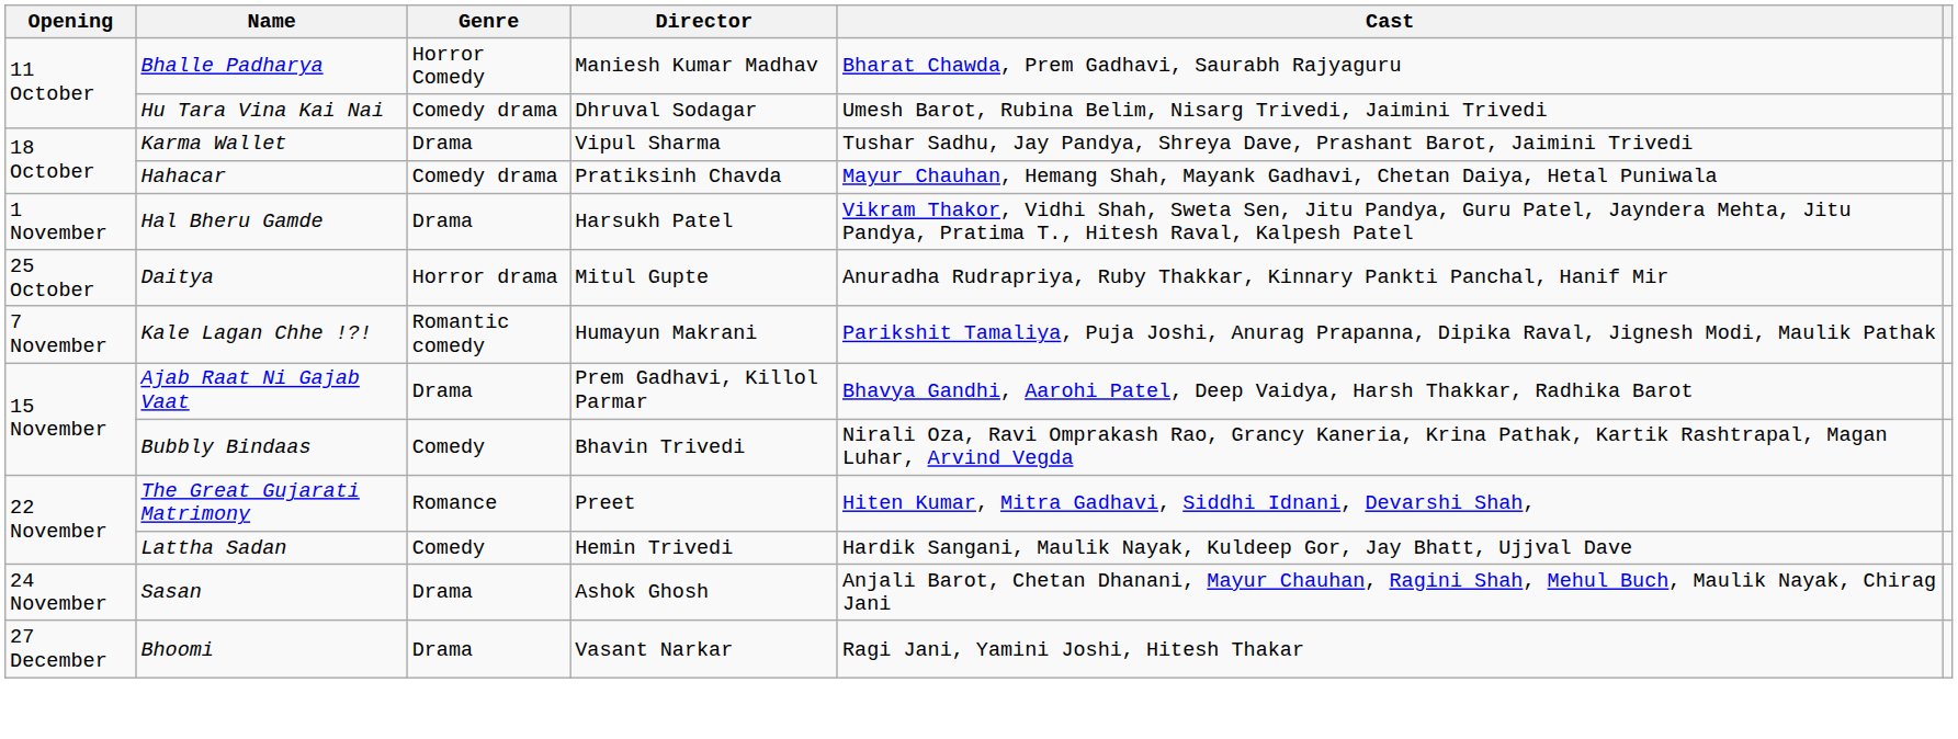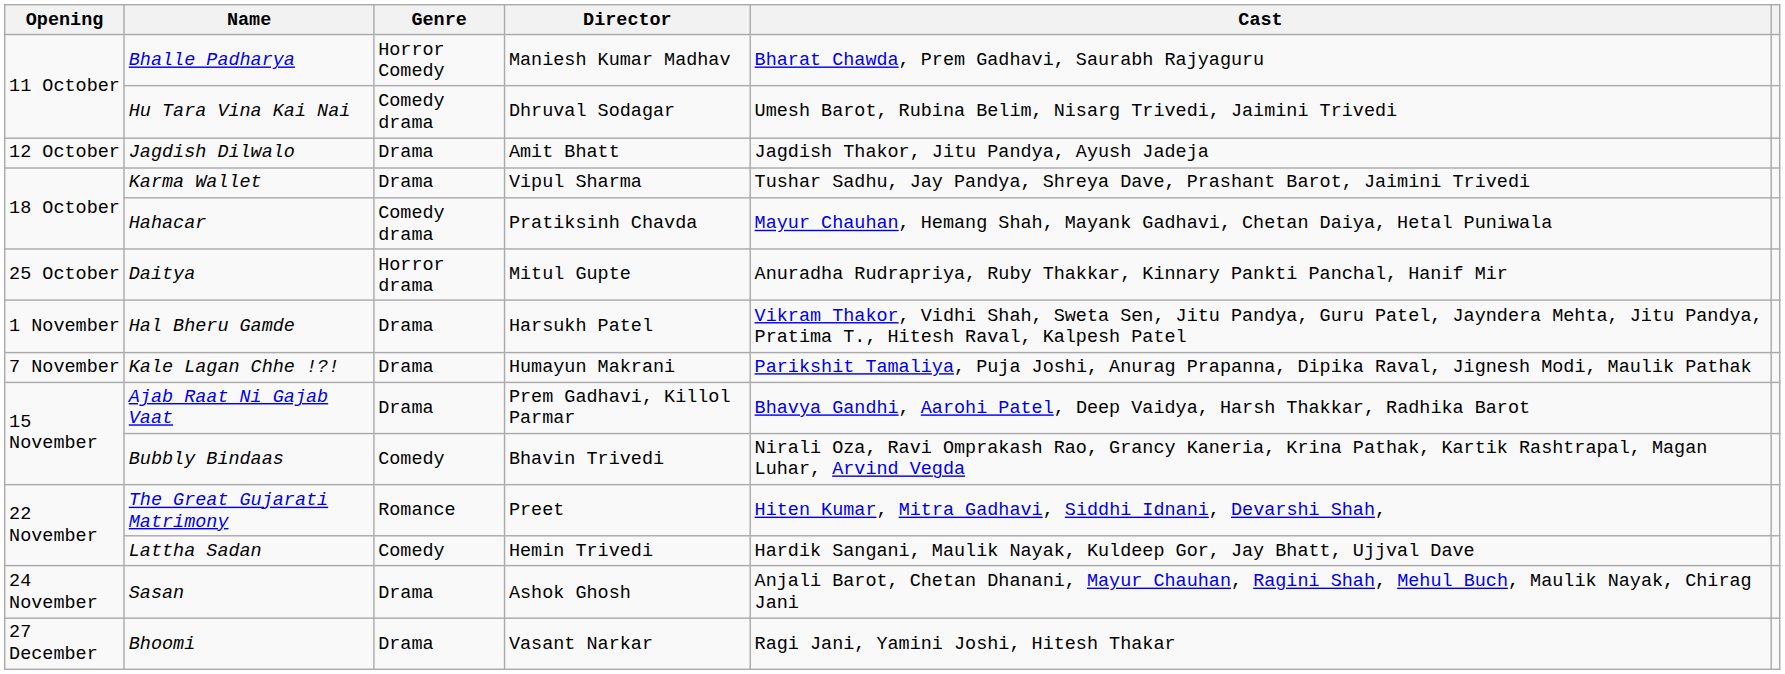 <table class="wikitable sortable">
 <tr>
 <th>Opening</th>
 <th>Name</th>
 <th>Genre</th>
 <th>Director</th>
 <th>Cast</th>
 <th></th>
 </tr>
 <tr>
 <td rowspan="2">11 October</td>
 <td><em><a href='#'>Bhalle Padharya</a></em></td>
 <td>Horror Comedy</td>
 <td>Maniesh Kumar Madhav</td>
 <td><a href='#'>Bharat Chawda</a>, Prem Gadhavi, Saurabh Rajyaguru</td>
 <td></td>
 </tr>
 <tr>
 <td><em>Hu Tara Vina Kai Nai</em></td>
 <td>Comedy drama</td>
 <td>Dhruval Sodagar</td>
 <td>Umesh Barot, Rubina Belim, Nisarg Trivedi, Jaimini Trivedi</td>
 <td></td>
 </tr>
 <tr>
+<td>12 October</td>
+<td><em>Jagdish Dilwalo</em></td>
+<td>Drama</td>
+<td>Amit Bhatt</td>
+<td>Jagdish Thakor, Jitu Pandya, Ayush Jadeja</td>
+<td></td>
+</tr>
+<tr>
 <td rowspan="2">18 October</td>
 <td><em>Karma Wallet</em></td>
 <td>Drama</td>
 <td>Vipul Sharma</td>
 <td>Tushar Sadhu, Jay Pandya, Shreya Dave, Prashant Barot, Jaimini Trivedi</td>
 <td></td>
 </tr>
 <tr>
 <td><em>Hahacar</em></td>
 <td>Comedy drama</td>
 <td>Pratiksinh Chavda</td>
 <td><a href='#'>Mayur Chauhan</a>, Hemang Shah, Mayank Gadhavi, Chetan Daiya, Hetal Puniwala</td>
 <td></td>
 </tr>
 <tr>
+<td>25 October</td>
+<td><em>Daitya</em></td>
+<td>Horror drama</td>
+<td>Mitul Gupte</td>
+<td>Anuradha Rudrapriya, Ruby Thakkar, Kinnary Pankti Panchal, Hanif Mir</td>
+<td></td>
+</tr>
+<tr>
 <td>1 November</td>
 <td><em>Hal Bheru Gamde</em></td>
 <td>Drama</td>
 <td>Harsukh Patel</td>
 <td><a href='#'>Vikram Thakor</a>, Vidhi Shah, Sweta Sen, Jitu Pandya, Guru Patel, Jayndera Mehta, Jitu Pandya, Pratima T., Hitesh Raval, Kalpesh Patel</td>
 <td></td>
 </tr>
 <tr>
-<td>25 October</td>
-<td><em>Daitya</em></td>
-<td>Horror drama</td>
-<td>Mitul Gupte</td>
-<td>Anuradha Rudrapriya, Ruby Thakkar, Kinnary Pankti Panchal, Hanif Mir</td>
-<td></td>
-</tr>
-<tr>
 <td>7 November</td>
 <td><em>Kale Lagan Chhe !?!</em></td>
-<td>Romantic comedy</td>
+<td>Drama</td>
 <td>Humayun Makrani</td>
 <td><a href='#'>Parikshit Tamaliya</a>, Puja Joshi, Anurag Prapanna, Dipika Raval, Jignesh Modi, Maulik Pathak</td>
 <td></td>
 </tr>
 <tr>
 <td rowspan="2">15 November</td>
 <td><em><a href='#'>Ajab Raat Ni Gajab Vaat</a></em></td>
 <td>Drama</td>
 <td>Prem Gadhavi, Killol Parmar</td>
 <td><a href='#'>Bhavya Gandhi</a>, <a href='#'>Aarohi Patel</a>, Deep Vaidya, Harsh Thakkar, Radhika Barot</td>
 <td></td>
 </tr>
 <tr>
 <td><em>Bubbly Bindaas</em></td>
 <td>Comedy</td>
 <td>Bhavin Trivedi</td>
 <td>Nirali Oza, Ravi Omprakash Rao, Grancy Kaneria, Krina Pathak, Kartik Rashtrapal, Magan Luhar, <a href='#'>Arvind Vegda</a></td>
 <td></td>
 </tr>
 <tr>
 <td rowspan="2">22 November</td>
 <td><em><a href='#'>The Great Gujarati Matrimony</a></em></td>
 <td>Romance</td>
 <td>Preet</td>
 <td><a href='#'>Hiten Kumar</a>, <a href='#'>Mitra Gadhavi</a>, <a href='#'>Siddhi Idnani</a>, <a href='#'>Devarshi Shah</a>,</td>
 <td></td>
 </tr>
 <tr>
 <td><em>Lattha Sadan</em></td>
 <td>Comedy</td>
 <td>Hemin Trivedi</td>
 <td>Hardik Sangani, Maulik Nayak, Kuldeep Gor, Jay Bhatt, Ujjval Dave</td>
 <td></td>
 </tr>
 <tr>
 <td>24 November</td>
 <td><em>Sasan</em></td>
 <td>Drama</td>
 <td>Ashok Ghosh</td>
 <td>Anjali Barot, Chetan Dhanani, <a href='#'>Mayur Chauhan</a>, <a href='#'>Ragini Shah</a>, <a href='#'>Mehul Buch</a>, Maulik Nayak, Chirag Jani</td>
 <td></td>
 </tr>
 <tr>
 <td>27 December</td>
 <td><em>Bhoomi</em></td>
 <td>Drama</td>
 <td>Vasant Narkar</td>
 <td>Ragi Jani, Yamini Joshi, Hitesh Thakar</td>
 <td></td>
 </tr>
 </table>
